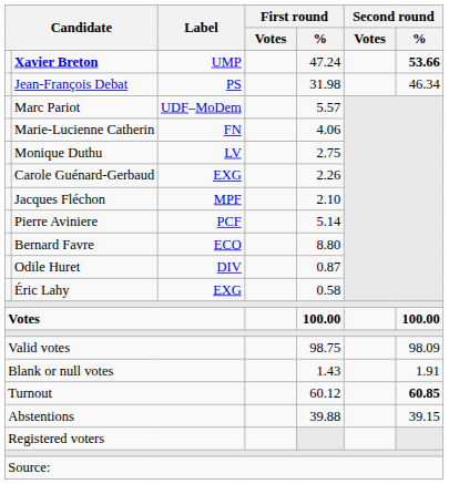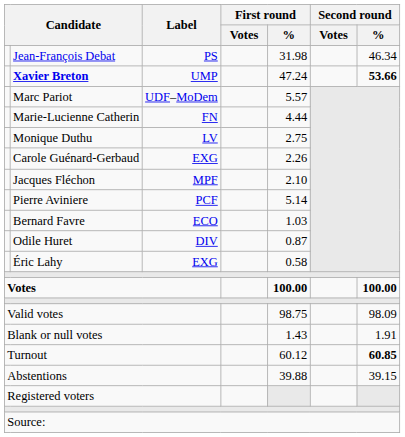 <table class="wikitable" style="text-align:right;font-size:95%;">
 <tr>
 <th rowspan="2" colspan="2">Candidate</th>
 <th rowspan="2">Label</th>
 <th colspan="2">First round</th>
 <th colspan="2">Second round</th>
 </tr>
 <tr>
 <th style="width:50px;">Votes</th>
 <th style="width:45px;">%</th>
 <th style="width:50px;">Votes</th>
 <th style="width:45px;">%</th>
 </tr>
 <tr>
 <td></td>
+<td style="text-align:left;"><a href='#'>Jean-François Debat</a></td>
+<td><a href='#'>PS</a></td>
+<td></td>
+<td>31.98</td>
+<td></td>
+<td>46.34</td>
+</tr>
+<tr>
+<td></td>
 <td style="text-align:left;"><strong><a href='#'>Xavier Breton</a></strong></td>
 <td><a href='#'>UMP</a></td>
 <td></td>
 <td>47.24</td>
 <td><strong></strong></td>
 <td><strong>53.66</strong></td>
-</tr>
-<tr>
-<td></td>
-<td style="text-align:left;"><a href='#'>Jean-François Debat</a></td>
-<td><a href='#'>PS</a></td>
-<td></td>
-<td>31.98</td>
-<td></td>
-<td>46.34</td>
 </tr>
 <tr>
 <td></td>
 <td style="text-align:left;">Marc Pariot</td>
 <td><a href='#'>UDF</a>–<a href='#'>MoDem</a></td>
 <td></td>
 <td>5.57</td>
 <td colspan="2" rowspan="9" style="background:#E9E9E9;"></td>
 </tr>
 <tr>
 <td></td>
 <td style="text-align:left;">Marie-Lucienne Catherin</td>
 <td><a href='#'>FN</a></td>
 <td></td>
-<td>4.06</td>
+<td>4.44</td>
 </tr>
 <tr>
 <td></td>
 <td style="text-align:left;">Monique Duthu</td>
 <td><a href='#'>LV</a></td>
 <td></td>
 <td>2.75</td>
 </tr>
 <tr>
 <td></td>
 <td style="text-align:left;">Carole Guénard-Gerbaud</td>
 <td><a href='#'>EXG</a></td>
 <td></td>
 <td>2.26</td>
 </tr>
 <tr>
 <td></td>
 <td style="text-align:left;">Jacques Fléchon</td>
 <td><a href='#'>MPF</a></td>
 <td></td>
 <td>2.10</td>
 </tr>
 <tr>
 <td></td>
 <td style="text-align:left;">Pierre Aviniere</td>
 <td><a href='#'>PCF</a></td>
 <td></td>
 <td>5.14</td>
 </tr>
 <tr>
 <td></td>
 <td style="text-align:left;">Bernard Favre</td>
 <td><a href='#'>ECO</a></td>
 <td></td>
-<td>8.80</td>
+<td>1.03</td>
 </tr>
 <tr>
 <td></td>
 <td style="text-align:left;">Odile Huret</td>
 <td><a href='#'>DIV</a></td>
 <td></td>
 <td>0.87</td>
 </tr>
 <tr>
 <td></td>
 <td style="text-align:left;">Éric Lahy</td>
 <td><a href='#'>EXG</a></td>
 <td></td>
 <td>0.58</td>
 </tr>
 <tr>
 <td colspan="7" style="background:#E9E9E9;"></td>
 </tr>
 <tr style="font-weight:bold;">
 <td colspan="3" style="text-align:left;">Votes</td>
 <td></td>
 <td>100.00</td>
 <td></td>
 <td>100.00</td>
 </tr>
 <tr>
 <td colspan="7" style="background:#E9E9E9;"></td>
 </tr>
 <tr>
 <td colspan="3" style="text-align:left;">Valid votes</td>
 <td></td>
 <td>98.75</td>
 <td></td>
 <td>98.09</td>
 </tr>
 <tr>
 <td colspan="3" style="text-align:left;">Blank or null votes</td>
 <td></td>
 <td>1.43</td>
 <td></td>
 <td>1.91</td>
 </tr>
 <tr>
 <td colspan="3" style="text-align:left;">Turnout</td>
 <td></td>
 <td>60.12</td>
 <td></td>
 <td><strong>60.85</strong></td>
 </tr>
 <tr>
 <td colspan="3" style="text-align:left;">Abstentions</td>
 <td></td>
 <td>39.88</td>
 <td></td>
 <td>39.15</td>
 </tr>
 <tr>
 <td colspan="3" style="text-align:left;">Registered voters</td>
 <td></td>
 <td style="color:inherit;background:#E9E9E9;"></td>
 <td></td>
 <td style="color:inherit;background:#E9E9E9;"></td>
 </tr>
 <tr>
 <td colspan="7" style="background:#E9E9E9;"></td>
 </tr>
 <tr>
 <td colspan="7" style="text-align:left;">Source: </td>
 </tr>
 </table>
